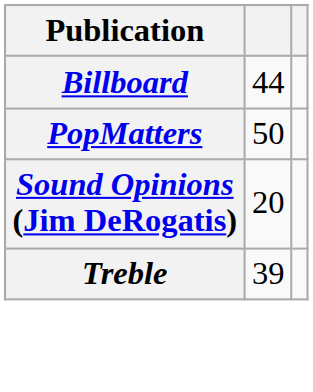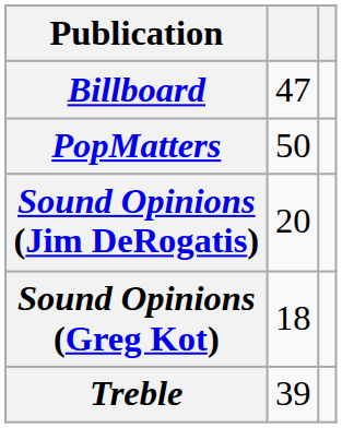 <table class="wikitable sortable plainrowheaders">
 <tr>
 <th scope="col">Publication</th>
 <th scope="col"></th>
 <th scope="col"></th>
 </tr>
 <tr>
 <th scope="row"><em><a href='#'>Billboard</a></em></th>
-<td>44</td>
+<td>47</td>
 <td></td>
 </tr>
 <tr>
 <th scope="row"><em><a href='#'>PopMatters</a></em></th>
 <td>50</td>
 <td></td>
 </tr>
 <tr>
 <th scope="row"><em><a href='#'>Sound Opinions</a></em><br>(<a href='#'>Jim DeRogatis</a>)</th>
 <td>20</td>
 <td></td>
 </tr>
 <tr>
+<th scope="row"><em>Sound Opinions</em><br>(<a href='#'>Greg Kot</a>)</th>
+<td>18</td>
+<td></td>
+</tr>
+<tr>
 <th scope="row"><em>Treble</em></th>
 <td>39</td>
 <td></td>
 </tr>
 </table>
